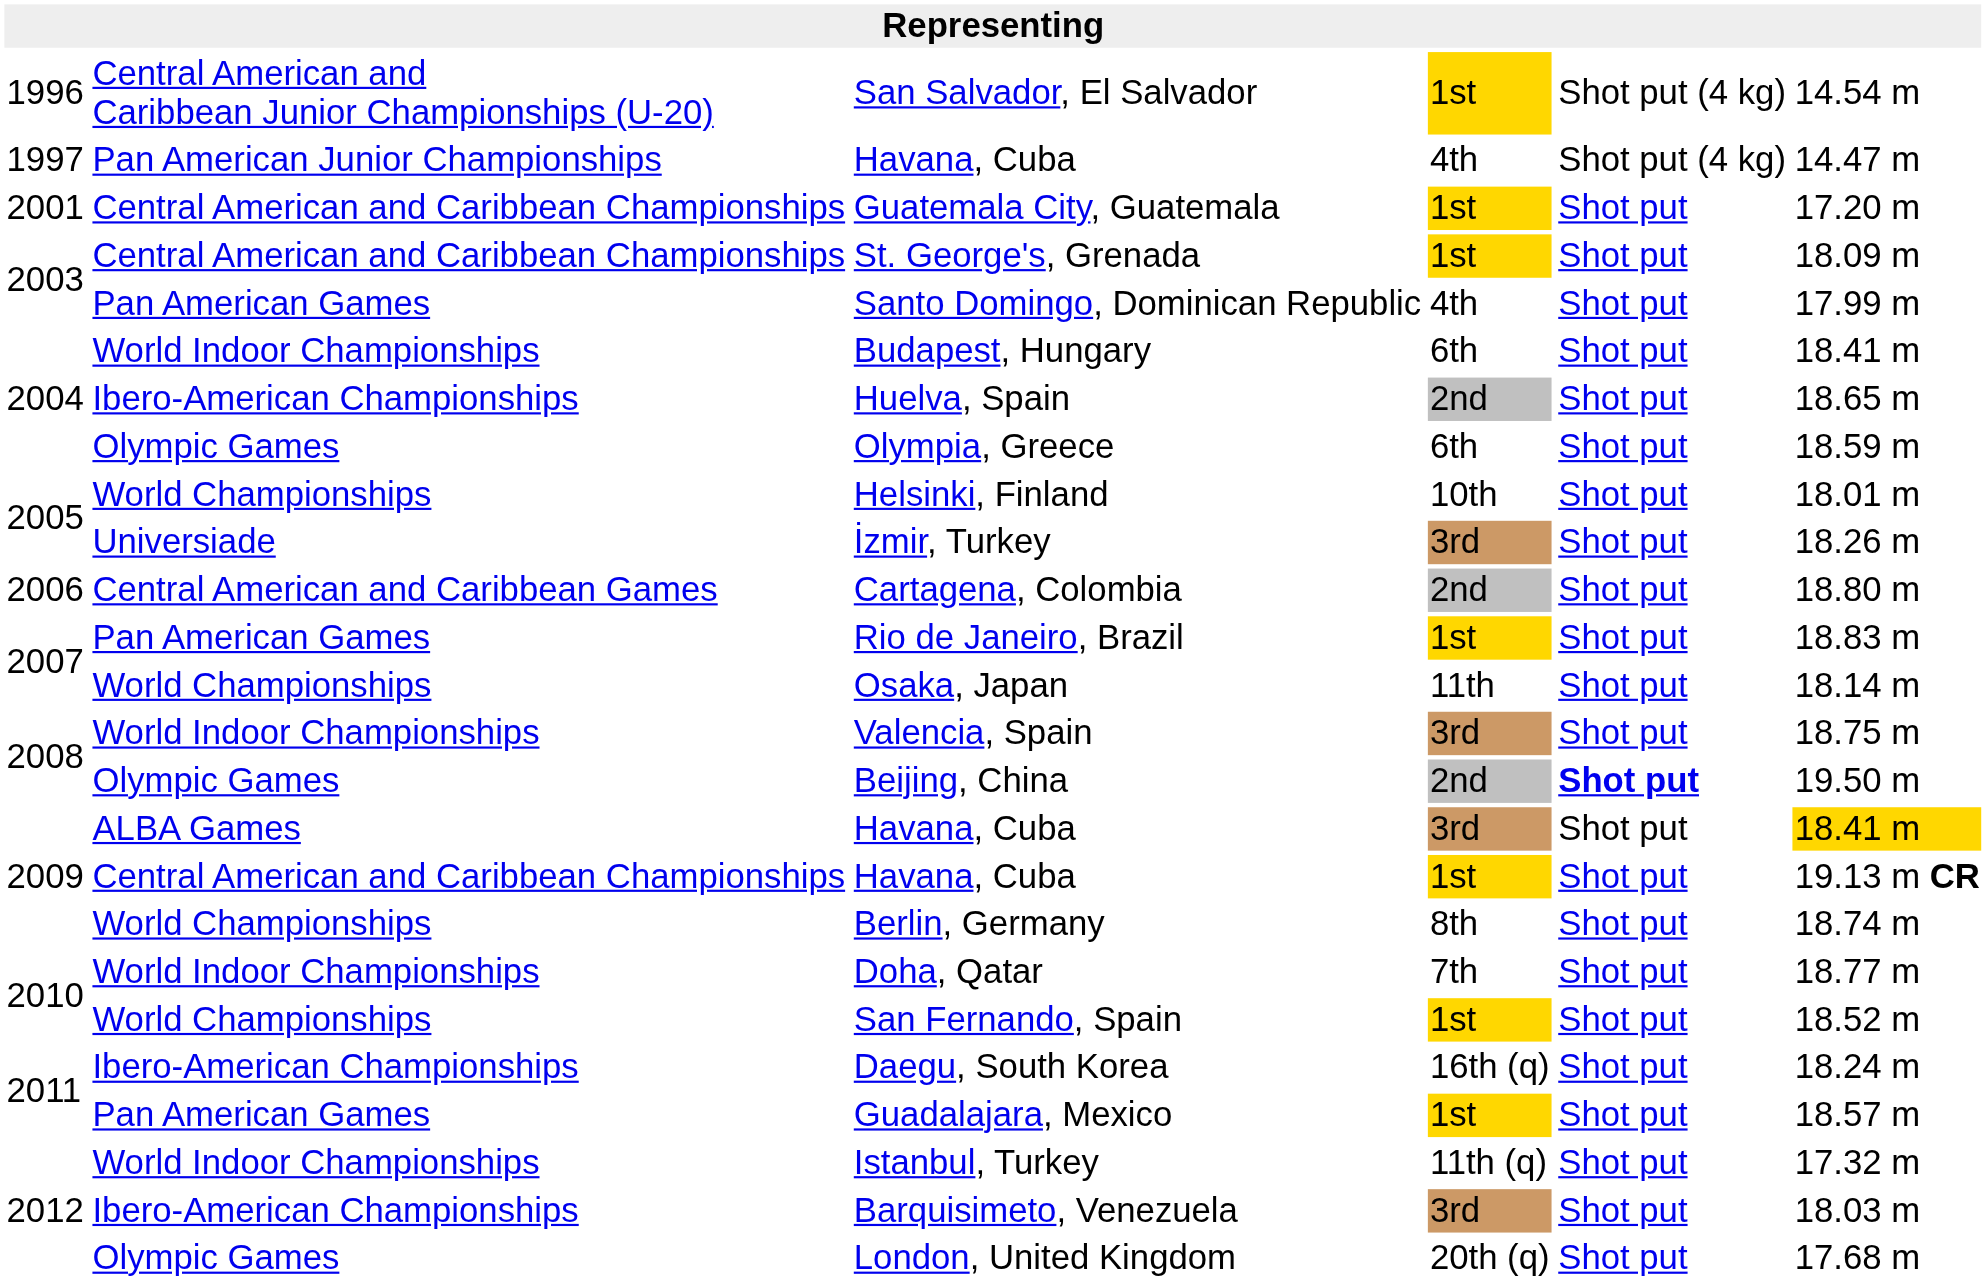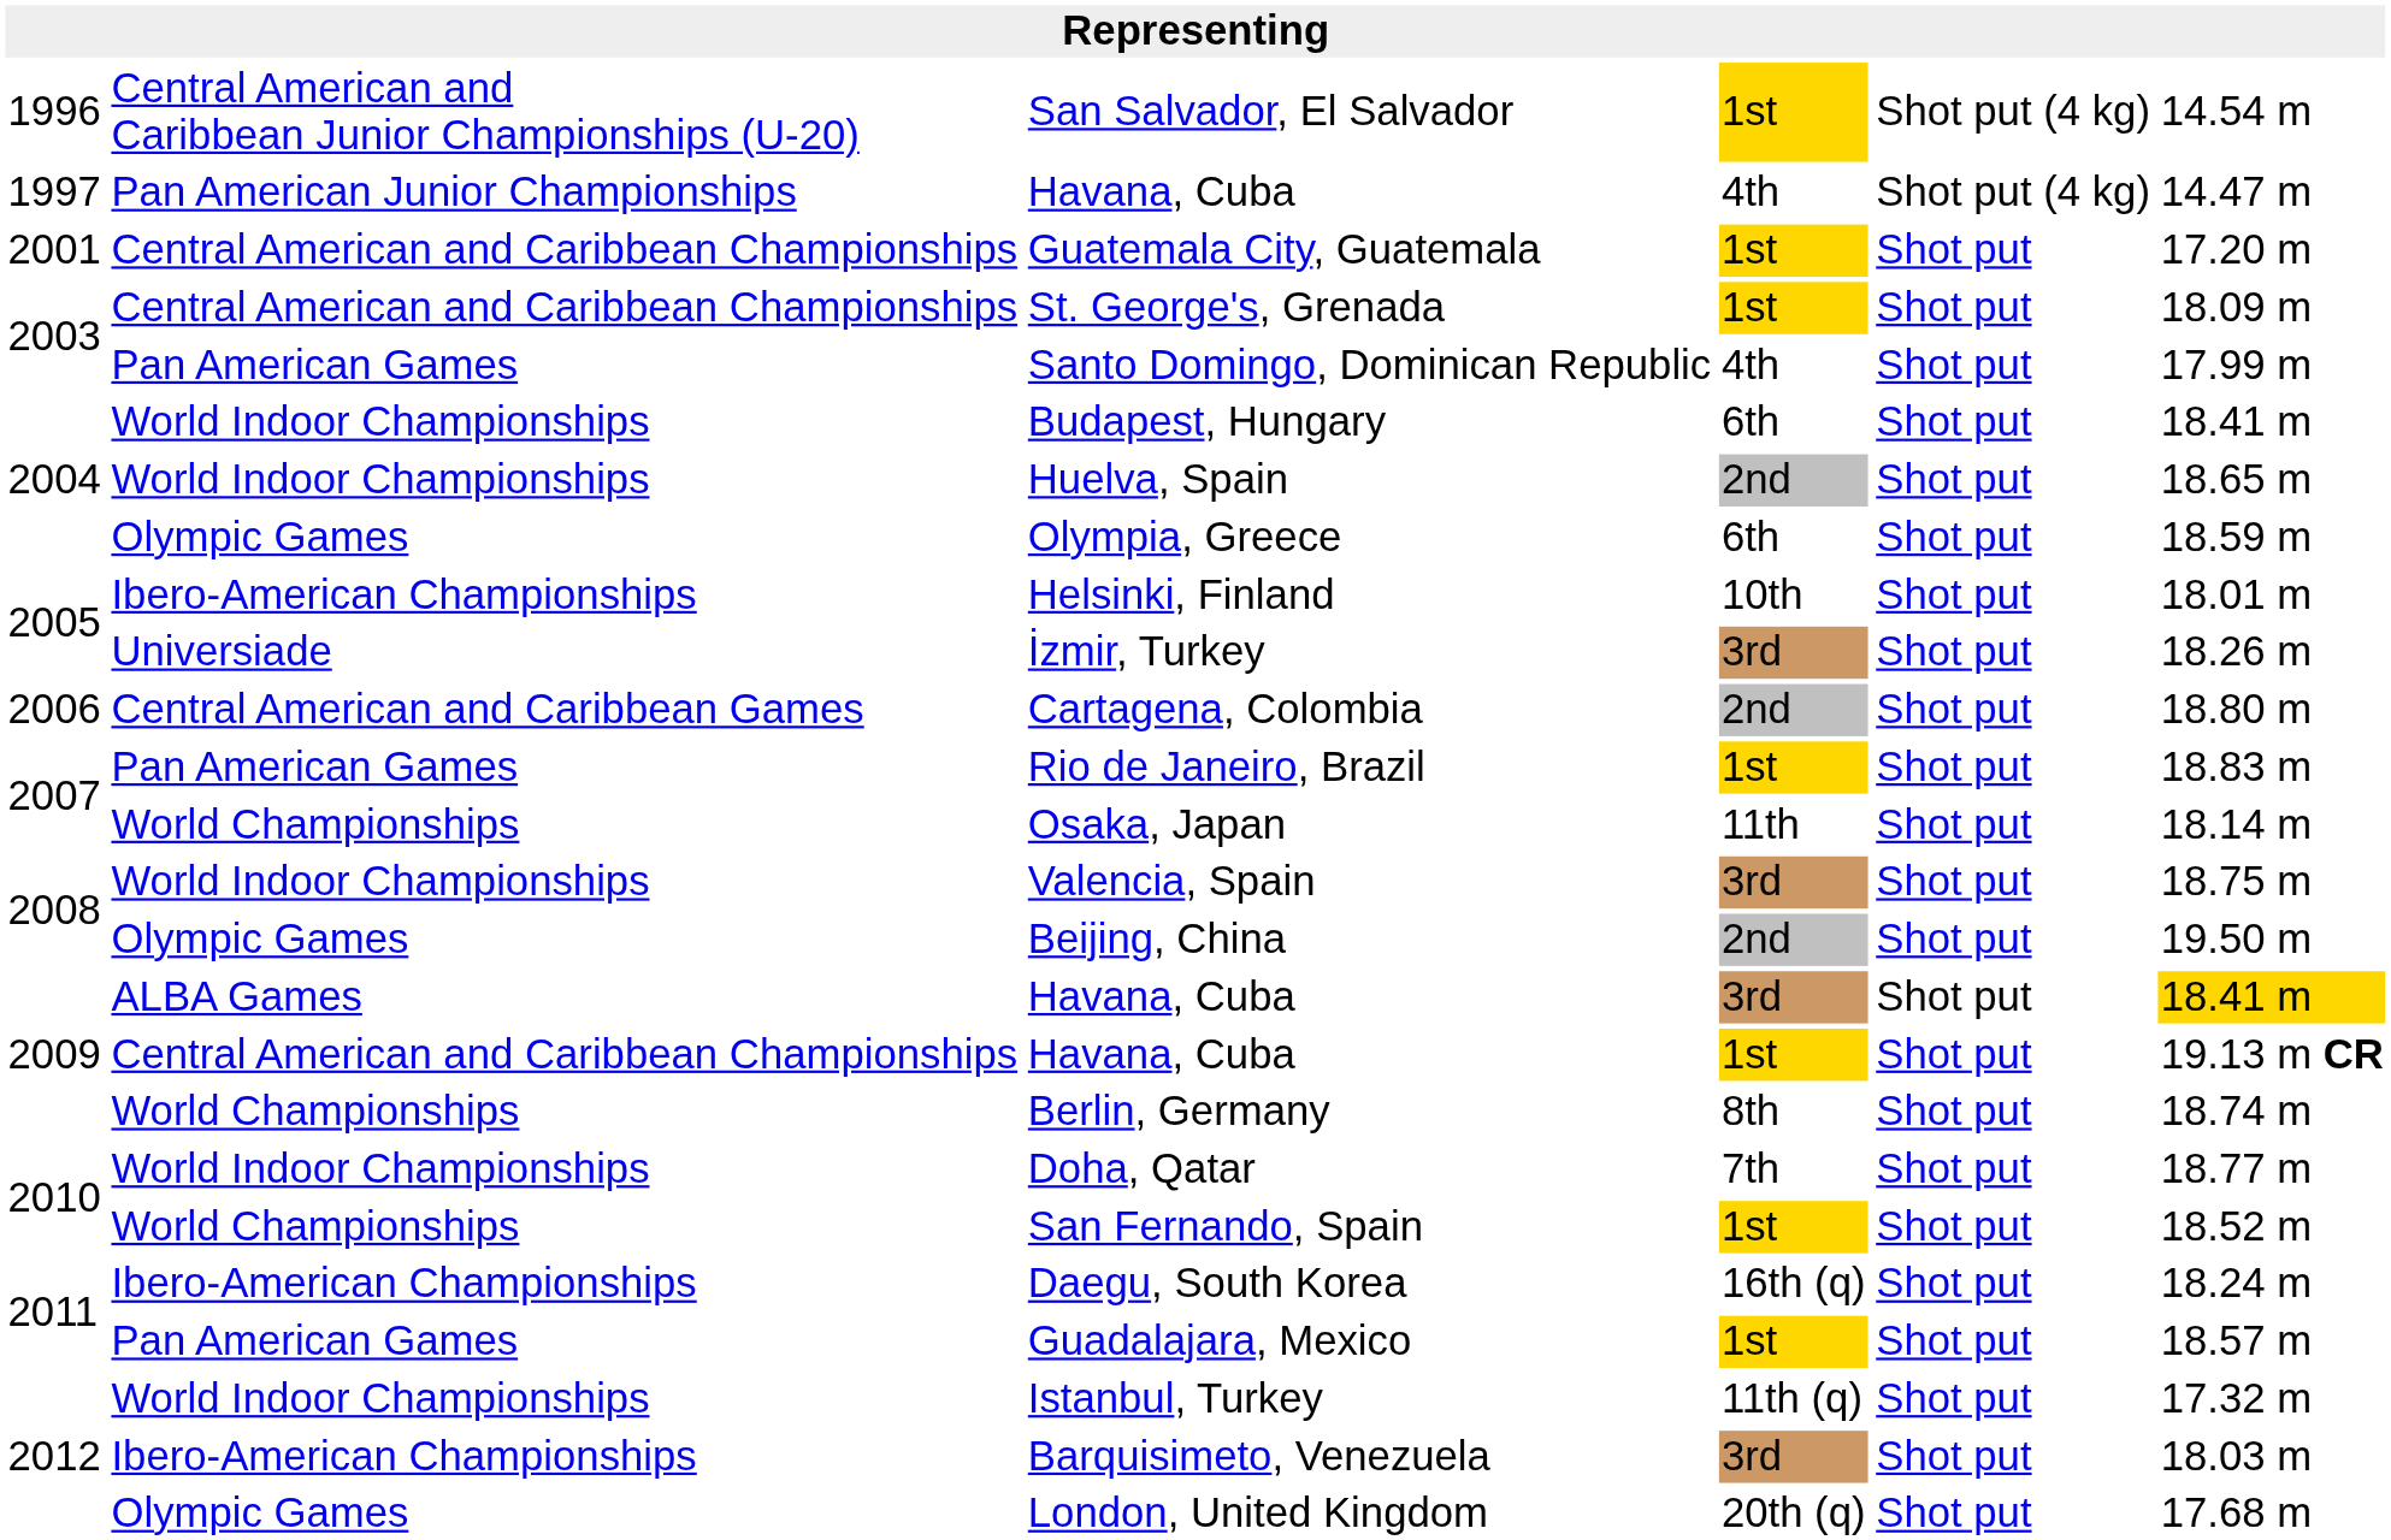 <table>
 <tr>
 <th bgcolor="#eeeeee" colspan="6">Representing </th>
 </tr>
 <tr>
 <td>1996</td>
 <td><a href='#'>Central American and<br>Caribbean Junior Championships (U-20)</a></td>
 <td><a href='#'>San Salvador</a>, El Salvador</td>
 <td bgcolor=gold>1st</td>
 <td>Shot put (4 kg)</td>
 <td>14.54 m</td>
 </tr>
 <tr>
 <td>1997</td>
 <td><a href='#'>Pan American Junior Championships</a></td>
 <td><a href='#'>Havana</a>, Cuba</td>
 <td>4th</td>
 <td>Shot put (4 kg)</td>
 <td>14.47 m</td>
 </tr>
 <tr>
 <td>2001</td>
 <td><a href='#'>Central American and Caribbean Championships</a></td>
 <td><a href='#'>Guatemala City</a>, Guatemala</td>
 <td bgcolor="gold">1st</td>
 <td><a href='#'>Shot put</a></td>
 <td>17.20 m</td>
 </tr>
 <tr>
 <td rowspan=2>2003</td>
 <td><a href='#'>Central American and Caribbean Championships</a></td>
 <td><a href='#'>St. George's</a>, Grenada</td>
 <td bgcolor="gold">1st</td>
 <td><a href='#'>Shot put</a></td>
 <td>18.09 m</td>
 </tr>
 <tr>
 <td><a href='#'>Pan American Games</a></td>
 <td><a href='#'>Santo Domingo</a>, Dominican Republic</td>
 <td>4th</td>
 <td><a href='#'>Shot put</a></td>
 <td>17.99 m</td>
 </tr>
 <tr>
 <td rowspan=3>2004</td>
 <td><a href='#'>World Indoor Championships</a></td>
 <td><a href='#'>Budapest</a>, Hungary</td>
 <td>6th</td>
 <td><a href='#'>Shot put</a></td>
 <td>18.41 m</td>
 </tr>
 <tr>
-<td><a href='#'>Ibero-American Championships</a></td>
+<td><a href='#'>World Indoor Championships</a></td>
 <td><a href='#'>Huelva</a>, Spain</td>
 <td bgcolor="silver">2nd</td>
 <td><a href='#'>Shot put</a></td>
 <td>18.65 m</td>
 </tr>
 <tr>
 <td><a href='#'>Olympic Games</a></td>
 <td><a href='#'>Olympia</a>, Greece</td>
 <td>6th</td>
 <td><a href='#'>Shot put</a></td>
 <td>18.59 m</td>
 </tr>
 <tr>
 <td rowspan=2>2005</td>
-<td><a href='#'>World Championships</a></td>
+<td><a href='#'>Ibero-American Championships</a></td>
 <td><a href='#'>Helsinki</a>, Finland</td>
 <td>10th</td>
 <td><a href='#'>Shot put</a></td>
 <td>18.01 m</td>
 </tr>
 <tr>
 <td><a href='#'>Universiade</a></td>
 <td><a href='#'>İzmir</a>, Turkey</td>
 <td bgcolor="cc9966">3rd</td>
 <td><a href='#'>Shot put</a></td>
 <td>18.26 m</td>
 </tr>
 <tr>
 <td>2006</td>
 <td><a href='#'>Central American and Caribbean Games</a></td>
 <td><a href='#'>Cartagena</a>, Colombia</td>
 <td bgcolor="silver">2nd</td>
 <td><a href='#'>Shot put</a></td>
 <td>18.80 m</td>
 </tr>
 <tr>
 <td rowspan=2>2007</td>
 <td><a href='#'>Pan American Games</a></td>
 <td><a href='#'>Rio de Janeiro</a>, Brazil</td>
 <td bgcolor="gold">1st</td>
 <td><a href='#'>Shot put</a></td>
 <td>18.83 m</td>
 </tr>
 <tr>
 <td><a href='#'>World Championships</a></td>
 <td><a href='#'>Osaka</a>, Japan</td>
 <td>11th</td>
 <td><a href='#'>Shot put</a></td>
 <td>18.14 m</td>
 </tr>
 <tr>
 <td rowspan=2>2008</td>
 <td><a href='#'>World Indoor Championships</a></td>
 <td><a href='#'>Valencia</a>, Spain</td>
 <td bgcolor="cc9966">3rd</td>
 <td><a href='#'>Shot put</a></td>
 <td>18.75 m</td>
 </tr>
 <tr>
 <td><a href='#'>Olympic Games</a></td>
 <td><a href='#'>Beijing</a>, China</td>
 <td bgcolor="silver">2nd</td>
-<td><strong><a href='#'>Shot put</a></strong></td>
+<td><a href='#'>Shot put</a></td>
 <td>19.50 m</td>
 </tr>
 <tr>
 <td rowspan=3>2009</td>
 <td><a href='#'>ALBA Games</a></td>
 <td><a href='#'>Havana</a>, Cuba</td>
 <td bgcolor=cc9966>3rd</td>
 <td>Shot put</td>
 <td style="background: gold;">18.41 m</td>
 </tr>
 <tr>
 <td><a href='#'>Central American and Caribbean Championships</a></td>
 <td><a href='#'>Havana</a>, Cuba</td>
 <td bgcolor="gold">1st</td>
 <td><a href='#'>Shot put</a></td>
 <td>19.13 m <strong>CR</strong></td>
 </tr>
 <tr>
 <td><a href='#'>World Championships</a></td>
 <td><a href='#'>Berlin</a>, Germany</td>
 <td>8th</td>
 <td><a href='#'>Shot put</a></td>
 <td>18.74 m</td>
 </tr>
 <tr>
 <td rowspan=2>2010</td>
 <td><a href='#'>World Indoor Championships</a></td>
 <td><a href='#'>Doha</a>, Qatar</td>
 <td>7th</td>
 <td><a href='#'>Shot put</a></td>
 <td>18.77 m</td>
 </tr>
 <tr>
 <td><a href='#'>World Championships</a></td>
 <td><a href='#'>San Fernando</a>, Spain</td>
 <td bgcolor="gold">1st</td>
 <td><a href='#'>Shot put</a></td>
 <td>18.52 m</td>
 </tr>
 <tr>
 <td rowspan=2>2011</td>
 <td><a href='#'>Ibero-American Championships</a></td>
 <td><a href='#'>Daegu</a>, South Korea</td>
 <td>16th (q)</td>
 <td><a href='#'>Shot put</a></td>
 <td>18.24 m</td>
 </tr>
 <tr>
 <td><a href='#'>Pan American Games</a></td>
 <td><a href='#'>Guadalajara</a>, Mexico</td>
 <td bgcolor="gold">1st</td>
 <td><a href='#'>Shot put</a></td>
 <td>18.57 m</td>
 </tr>
 <tr>
 <td rowspan=3>2012</td>
 <td><a href='#'>World Indoor Championships</a></td>
 <td><a href='#'>Istanbul</a>, Turkey</td>
 <td>11th (q)</td>
 <td><a href='#'>Shot put</a></td>
 <td>17.32 m</td>
 </tr>
 <tr>
 <td><a href='#'>Ibero-American Championships</a></td>
 <td><a href='#'>Barquisimeto</a>, Venezuela</td>
 <td bgcolor="cc9966">3rd</td>
 <td><a href='#'>Shot put</a></td>
 <td>18.03 m</td>
 </tr>
 <tr>
 <td><a href='#'>Olympic Games</a></td>
 <td><a href='#'>London</a>, United Kingdom</td>
 <td>20th (q)</td>
 <td><a href='#'>Shot put</a></td>
 <td>17.68 m</td>
 </tr>
 </table>
